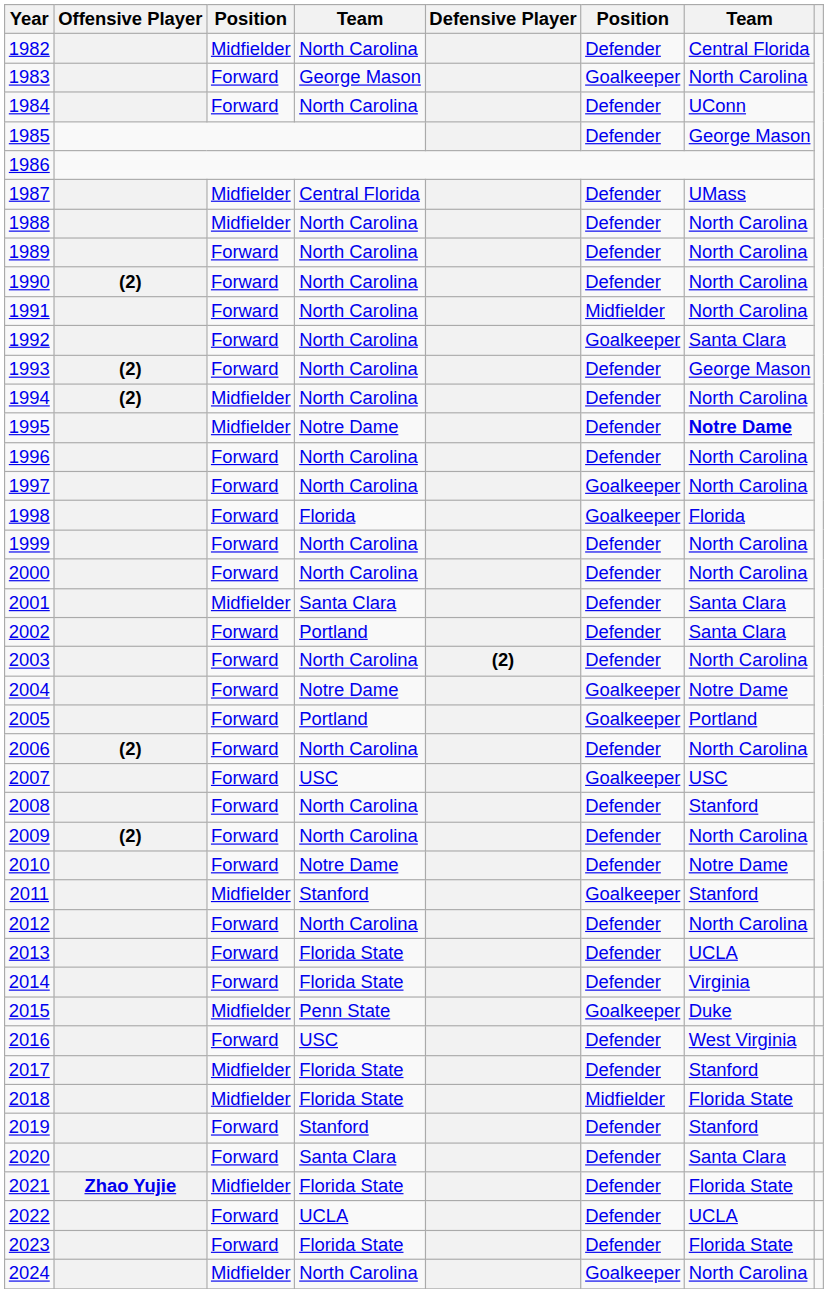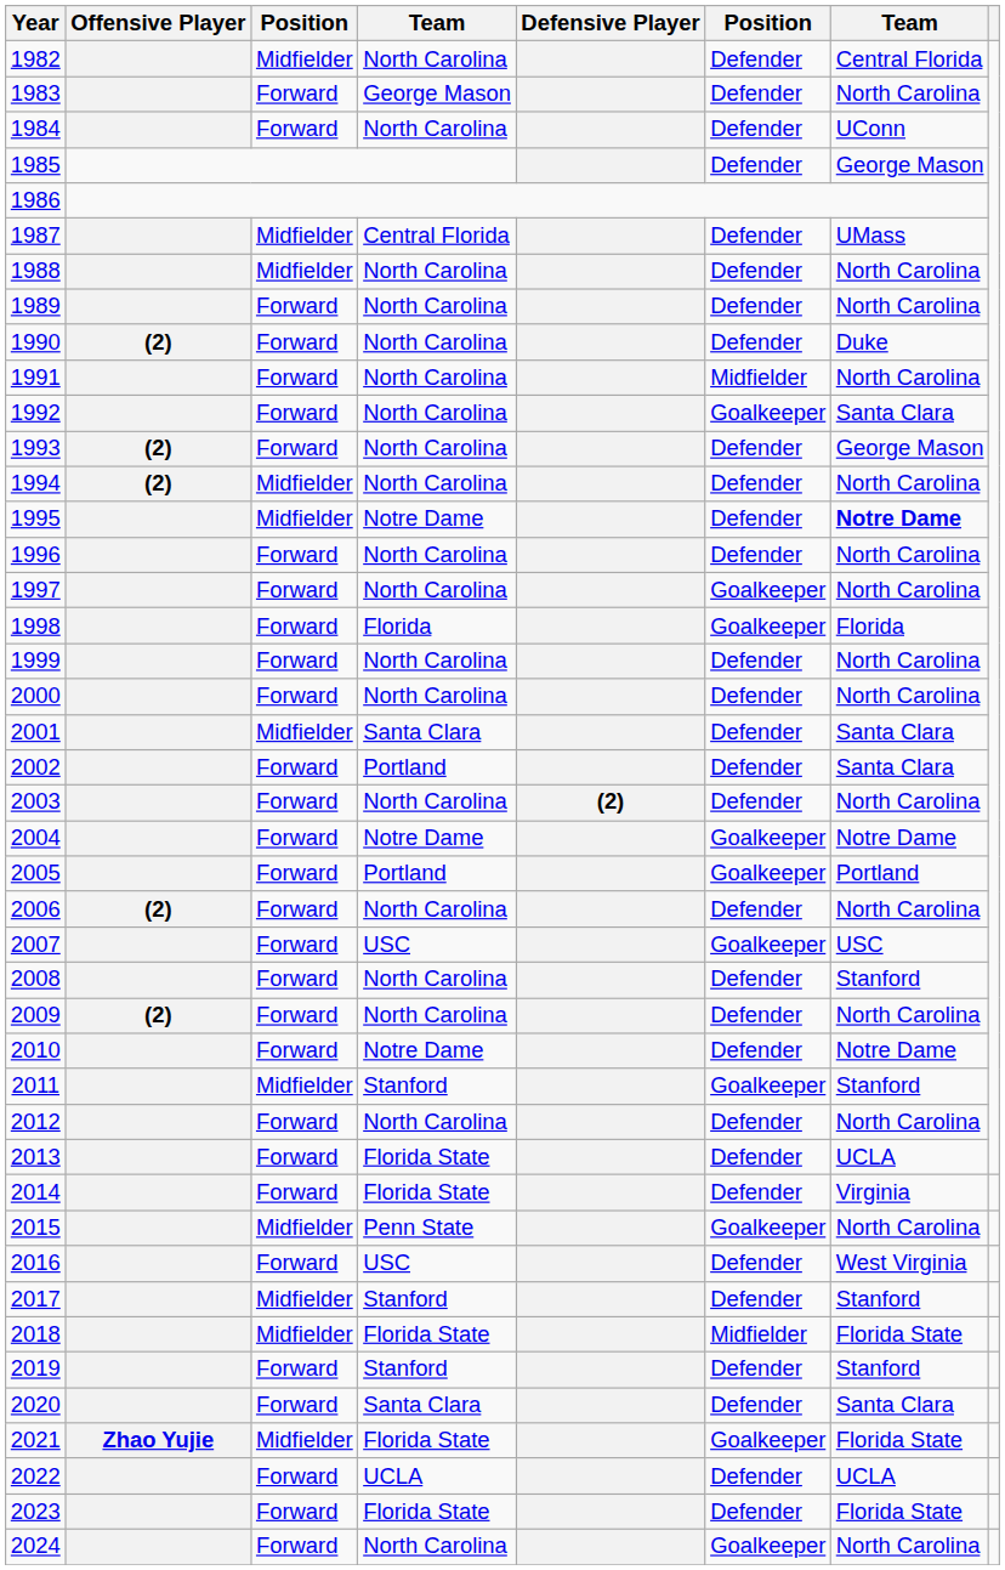 <table class="wikitable sortable plainrowheaders">
 <tr>
 <th>Year</th>
 <th>Offensive Player</th>
 <th>Position</th>
 <th>Team</th>
 <th>Defensive Player</th>
 <th>Position</th>
 <th>Team</th>
 <th class=unsortable></th>
 </tr>
 <tr>
 <td align=center><a href='#'>1982</a></td>
 <th scope="row"></th>
 <td><a href='#'>Midfielder</a></td>
 <td><a href='#'>North Carolina</a></td>
 <th scope="row"></th>
 <td><a href='#'>Defender</a></td>
 <td><a href='#'>Central Florida</a></td>
 <td align=center rowspan=32></td>
 </tr>
 <tr>
 <td align=center><a href='#'>1983</a></td>
 <th scope="row"></th>
 <td><a href='#'>Forward</a></td>
 <td><a href='#'>George Mason</a></td>
 <th scope="row"></th>
-<td><a href='#'>Goalkeeper</a></td>
+<td><a href='#'>Defender</a></td>
 <td><a href='#'>North Carolina</a></td>
 </tr>
 <tr>
 <td align=center><a href='#'>1984</a></td>
 <th scope="row"></th>
 <td><a href='#'>Forward</a></td>
 <td><a href='#'>North Carolina</a></td>
 <th scope="row"></th>
 <td><a href='#'>Defender</a></td>
 <td><a href='#'>UConn</a></td>
 </tr>
 <tr>
 <td align=center><a href='#'>1985</a></td>
 <td align=center colspan=3></td>
 <th scope="row"></th>
 <td><a href='#'>Defender</a></td>
 <td><a href='#'>George Mason</a></td>
 </tr>
 <tr>
 <td align=center><a href='#'>1986</a></td>
 <td align=center colspan=6></td>
 </tr>
 <tr>
 <td align=center><a href='#'>1987</a></td>
 <th scope="row"></th>
 <td><a href='#'>Midfielder</a></td>
 <td><a href='#'>Central Florida</a></td>
 <th scope="row"></th>
 <td><a href='#'>Defender</a></td>
 <td><a href='#'>UMass</a></td>
 </tr>
 <tr>
 <td align=center><a href='#'>1988</a></td>
 <th scope="row"></th>
 <td><a href='#'>Midfielder</a></td>
 <td><a href='#'>North Carolina</a></td>
 <th scope="row"></th>
 <td><a href='#'>Defender</a></td>
 <td><a href='#'>North Carolina</a></td>
 </tr>
 <tr>
 <td align=center><a href='#'>1989</a></td>
 <th scope="row"></th>
 <td><a href='#'>Forward</a></td>
 <td><a href='#'>North Carolina</a></td>
 <th scope="row"></th>
 <td><a href='#'>Defender</a></td>
 <td><a href='#'>North Carolina</a></td>
 </tr>
 <tr>
 <td align=center><a href='#'>1990</a></td>
 <th scope="row"> (2)</th>
 <td><a href='#'>Forward</a></td>
 <td><a href='#'>North Carolina</a></td>
 <th scope="row"></th>
 <td><a href='#'>Defender</a></td>
-<td><a href='#'>North Carolina</a></td>
+<td><a href='#'>Duke</a></td>
 </tr>
 <tr>
 <td align=center><a href='#'>1991</a></td>
 <th scope="row"></th>
 <td><a href='#'>Forward</a></td>
 <td><a href='#'>North Carolina</a></td>
 <th scope="row"></th>
 <td><a href='#'>Midfielder</a></td>
 <td><a href='#'>North Carolina</a></td>
 </tr>
 <tr>
 <td align=center><a href='#'>1992</a></td>
 <th scope="row"></th>
 <td><a href='#'>Forward</a></td>
 <td><a href='#'>North Carolina</a></td>
 <th scope="row"></th>
 <td><a href='#'>Goalkeeper</a></td>
 <td><a href='#'>Santa Clara</a></td>
 </tr>
 <tr>
 <td align=center><a href='#'>1993</a></td>
 <th scope="row"> (2)</th>
 <td><a href='#'>Forward</a></td>
 <td><a href='#'>North Carolina</a></td>
 <th scope="row"></th>
 <td><a href='#'>Defender</a></td>
 <td><a href='#'>George Mason</a></td>
 </tr>
 <tr>
 <td align=center><a href='#'>1994</a></td>
 <th scope="row"> (2)</th>
 <td><a href='#'>Midfielder</a></td>
 <td><a href='#'>North Carolina</a></td>
 <th scope="row"></th>
 <td><a href='#'>Defender</a></td>
 <td><a href='#'>North Carolina</a></td>
 </tr>
 <tr>
 <td align=center><a href='#'>1995</a></td>
 <th scope="row"></th>
 <td><a href='#'>Midfielder</a></td>
 <td><a href='#'>Notre Dame</a></td>
 <th scope="row"></th>
 <td><a href='#'>Defender</a></td>
 <td><strong><a href='#'>Notre Dame</a></strong></td>
 </tr>
 <tr>
 <td align=center><a href='#'>1996</a></td>
 <th scope="row"></th>
 <td><a href='#'>Forward</a></td>
 <td><a href='#'>North Carolina</a></td>
 <th scope="row"></th>
 <td><a href='#'>Defender</a></td>
 <td><a href='#'>North Carolina</a></td>
 </tr>
 <tr>
 <td align=center><a href='#'>1997</a></td>
 <th scope="row"></th>
 <td><a href='#'>Forward</a></td>
 <td><a href='#'>North Carolina</a></td>
 <th scope="row"></th>
 <td><a href='#'>Goalkeeper</a></td>
 <td><a href='#'>North Carolina</a></td>
 </tr>
 <tr>
 <td align=center><a href='#'>1998</a></td>
 <th scope="row"></th>
 <td><a href='#'>Forward</a></td>
 <td><a href='#'>Florida</a></td>
 <th scope="row"></th>
 <td><a href='#'>Goalkeeper</a></td>
 <td><a href='#'>Florida</a></td>
 </tr>
 <tr>
 <td align=center><a href='#'>1999</a></td>
 <th scope="row"></th>
 <td><a href='#'>Forward</a></td>
 <td><a href='#'>North Carolina</a></td>
 <th scope="row"></th>
 <td><a href='#'>Defender</a></td>
 <td><a href='#'>North Carolina</a></td>
 </tr>
 <tr>
 <td align=center><a href='#'>2000</a></td>
 <th scope="row"></th>
 <td><a href='#'>Forward</a></td>
 <td><a href='#'>North Carolina</a></td>
 <th scope="row"></th>
 <td><a href='#'>Defender</a></td>
 <td><a href='#'>North Carolina</a></td>
 </tr>
 <tr>
 <td align=center><a href='#'>2001</a></td>
 <th scope="row"></th>
 <td><a href='#'>Midfielder</a></td>
 <td><a href='#'>Santa Clara</a></td>
 <th scope="row"></th>
 <td><a href='#'>Defender</a></td>
 <td><a href='#'>Santa Clara</a></td>
 </tr>
 <tr>
 <td align=center><a href='#'>2002</a></td>
 <th scope="row"></th>
 <td><a href='#'>Forward</a></td>
 <td><a href='#'>Portland</a></td>
 <th scope="row"></th>
 <td><a href='#'>Defender</a></td>
 <td><a href='#'>Santa Clara</a></td>
 </tr>
 <tr>
 <td align=center><a href='#'>2003</a></td>
 <th scope="row"></th>
 <td><a href='#'>Forward</a></td>
 <td><a href='#'>North Carolina</a></td>
 <th scope="row"> (2)</th>
 <td><a href='#'>Defender</a></td>
 <td><a href='#'>North Carolina</a></td>
 </tr>
 <tr>
 <td align=center><a href='#'>2004</a></td>
 <th scope="row"></th>
 <td><a href='#'>Forward</a></td>
 <td><a href='#'>Notre Dame</a></td>
 <th scope="row"></th>
 <td><a href='#'>Goalkeeper</a></td>
 <td><a href='#'>Notre Dame</a></td>
 </tr>
 <tr>
 <td align=center><a href='#'>2005</a></td>
 <th scope="row"></th>
 <td><a href='#'>Forward</a></td>
 <td><a href='#'>Portland</a></td>
 <th scope="row"></th>
 <td><a href='#'>Goalkeeper</a></td>
 <td><a href='#'>Portland</a></td>
 </tr>
 <tr>
 <td align=center><a href='#'>2006</a></td>
 <th scope="row"> (2)</th>
 <td><a href='#'>Forward</a></td>
 <td><a href='#'>North Carolina</a></td>
 <th scope="row"></th>
 <td><a href='#'>Defender</a></td>
 <td><a href='#'>North Carolina</a></td>
 </tr>
 <tr>
 <td align=center><a href='#'>2007</a></td>
 <th scope="row"></th>
 <td><a href='#'>Forward</a></td>
 <td><a href='#'>USC</a></td>
 <th scope="row"></th>
 <td><a href='#'>Goalkeeper</a></td>
 <td><a href='#'>USC</a></td>
 </tr>
 <tr>
 <td align=center><a href='#'>2008</a></td>
 <th scope="row"></th>
 <td><a href='#'>Forward</a></td>
 <td><a href='#'>North Carolina</a></td>
 <th scope="row"></th>
 <td><a href='#'>Defender</a></td>
 <td><a href='#'>Stanford</a></td>
 </tr>
 <tr>
 <td align=center><a href='#'>2009</a></td>
 <th scope="row"> (2)</th>
 <td><a href='#'>Forward</a></td>
 <td><a href='#'>North Carolina</a></td>
 <th scope="row"></th>
 <td><a href='#'>Defender</a></td>
 <td><a href='#'>North Carolina</a></td>
 </tr>
 <tr>
 <td align=center><a href='#'>2010</a></td>
 <th scope="row"></th>
 <td><a href='#'>Forward</a></td>
 <td><a href='#'>Notre Dame</a></td>
 <th scope="row"></th>
 <td><a href='#'>Defender</a></td>
 <td><a href='#'>Notre Dame</a></td>
 </tr>
 <tr>
 <td align=center><a href='#'>2011</a></td>
 <th scope="row"></th>
 <td><a href='#'>Midfielder</a></td>
 <td><a href='#'>Stanford</a></td>
 <th scope="row"></th>
 <td><a href='#'>Goalkeeper</a></td>
 <td><a href='#'>Stanford</a></td>
 </tr>
 <tr>
 <td align=center><a href='#'>2012</a></td>
 <th scope="row"></th>
 <td><a href='#'>Forward</a></td>
 <td><a href='#'>North Carolina</a></td>
 <th scope="row"></th>
 <td><a href='#'>Defender</a></td>
 <td><a href='#'>North Carolina</a></td>
 </tr>
 <tr>
 <td align=center><a href='#'>2013</a></td>
 <th scope="row"></th>
 <td><a href='#'>Forward</a></td>
 <td><a href='#'>Florida State</a></td>
 <th scope="row"></th>
 <td><a href='#'>Defender</a></td>
 <td><a href='#'>UCLA</a></td>
 </tr>
 <tr>
 <td align=center><a href='#'>2014</a></td>
 <th scope="row"></th>
 <td><a href='#'>Forward</a></td>
 <td><a href='#'>Florida State</a></td>
 <th scope="row"></th>
 <td><a href='#'>Defender</a></td>
 <td><a href='#'>Virginia</a></td>
 <td align=center></td>
 </tr>
 <tr>
 <td align=center><a href='#'>2015</a></td>
 <th scope="row"></th>
 <td><a href='#'>Midfielder</a></td>
 <td><a href='#'>Penn State</a></td>
 <th scope="row"></th>
 <td><a href='#'>Goalkeeper</a></td>
-<td><a href='#'>Duke</a></td>
+<td><a href='#'>North Carolina</a></td>
 <td align=center></td>
 </tr>
 <tr>
 <td align=center><a href='#'>2016</a></td>
 <th scope="row"></th>
 <td><a href='#'>Forward</a></td>
 <td><a href='#'>USC</a></td>
 <th scope="row"></th>
 <td><a href='#'>Defender</a></td>
 <td><a href='#'>West Virginia</a></td>
 <td align=center></td>
 </tr>
 <tr>
 <td align=center><a href='#'>2017</a></td>
 <th scope="row"></th>
 <td><a href='#'>Midfielder</a></td>
-<td><a href='#'>Florida State</a></td>
+<td><a href='#'>Stanford</a></td>
 <th scope="row"></th>
 <td><a href='#'>Defender</a></td>
 <td><a href='#'>Stanford</a></td>
 <td align=center></td>
 </tr>
 <tr>
 <td align=center><a href='#'>2018</a></td>
 <th scope="row"></th>
 <td><a href='#'>Midfielder</a></td>
 <td><a href='#'>Florida State</a></td>
 <th scope="row"></th>
 <td><a href='#'>Midfielder</a></td>
 <td><a href='#'>Florida State</a></td>
 <td align=center></td>
 </tr>
 <tr>
 <td align=center><a href='#'>2019</a></td>
 <th scope="row"></th>
 <td><a href='#'>Forward</a></td>
 <td><a href='#'>Stanford</a></td>
 <th scope="row"></th>
 <td><a href='#'>Defender</a></td>
 <td><a href='#'>Stanford</a></td>
 <td align=center></td>
 </tr>
 <tr>
 <td align=center><a href='#'>2020</a></td>
 <th scope="row"></th>
 <td><a href='#'>Forward</a></td>
 <td><a href='#'>Santa Clara</a></td>
 <th scope="row"></th>
 <td><a href='#'>Defender</a></td>
 <td><a href='#'>Santa Clara</a></td>
 <td align=center></td>
 </tr>
 <tr>
 <td align=center><a href='#'>2021</a></td>
 <th scope="row"><a href='#'>Zhao Yujie</a></th>
 <td><a href='#'>Midfielder</a></td>
 <td><a href='#'>Florida State</a></td>
 <th scope="row"></th>
-<td><a href='#'>Defender</a></td>
+<td><a href='#'>Goalkeeper</a></td>
 <td><a href='#'>Florida State</a></td>
 <td align=center></td>
 </tr>
 <tr>
 <td align=center><a href='#'>2022</a></td>
 <th scope="row"></th>
 <td><a href='#'>Forward</a></td>
 <td><a href='#'>UCLA</a></td>
 <th scope="row"></th>
 <td><a href='#'>Defender</a></td>
 <td><a href='#'>UCLA</a></td>
 <td align=center></td>
 </tr>
 <tr>
 <td align=center><a href='#'>2023</a></td>
 <th scope="row"></th>
 <td><a href='#'>Forward</a></td>
 <td><a href='#'>Florida State</a></td>
 <th scope="row"></th>
 <td><a href='#'>Defender</a></td>
 <td><a href='#'>Florida State</a></td>
 <td align=center></td>
 </tr>
 <tr>
 <td align=center><a href='#'>2024</a></td>
 <th scope="row"></th>
-<td><a href='#'>Midfielder</a></td>
+<td><a href='#'>Forward</a></td>
 <td><a href='#'>North Carolina</a></td>
 <th scope="row"></th>
 <td><a href='#'>Goalkeeper</a></td>
 <td><a href='#'>North Carolina</a></td>
 <td></td>
 </tr>
 <tr>
 </tr>
 </table>
